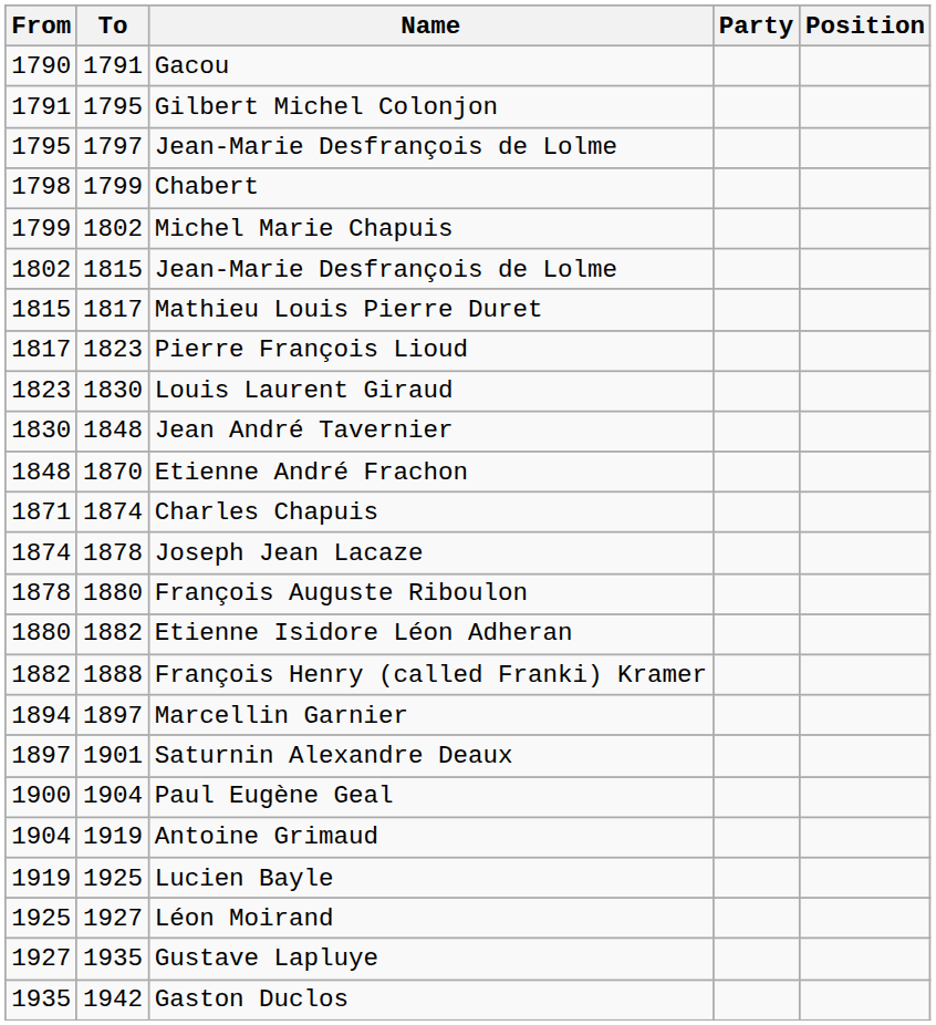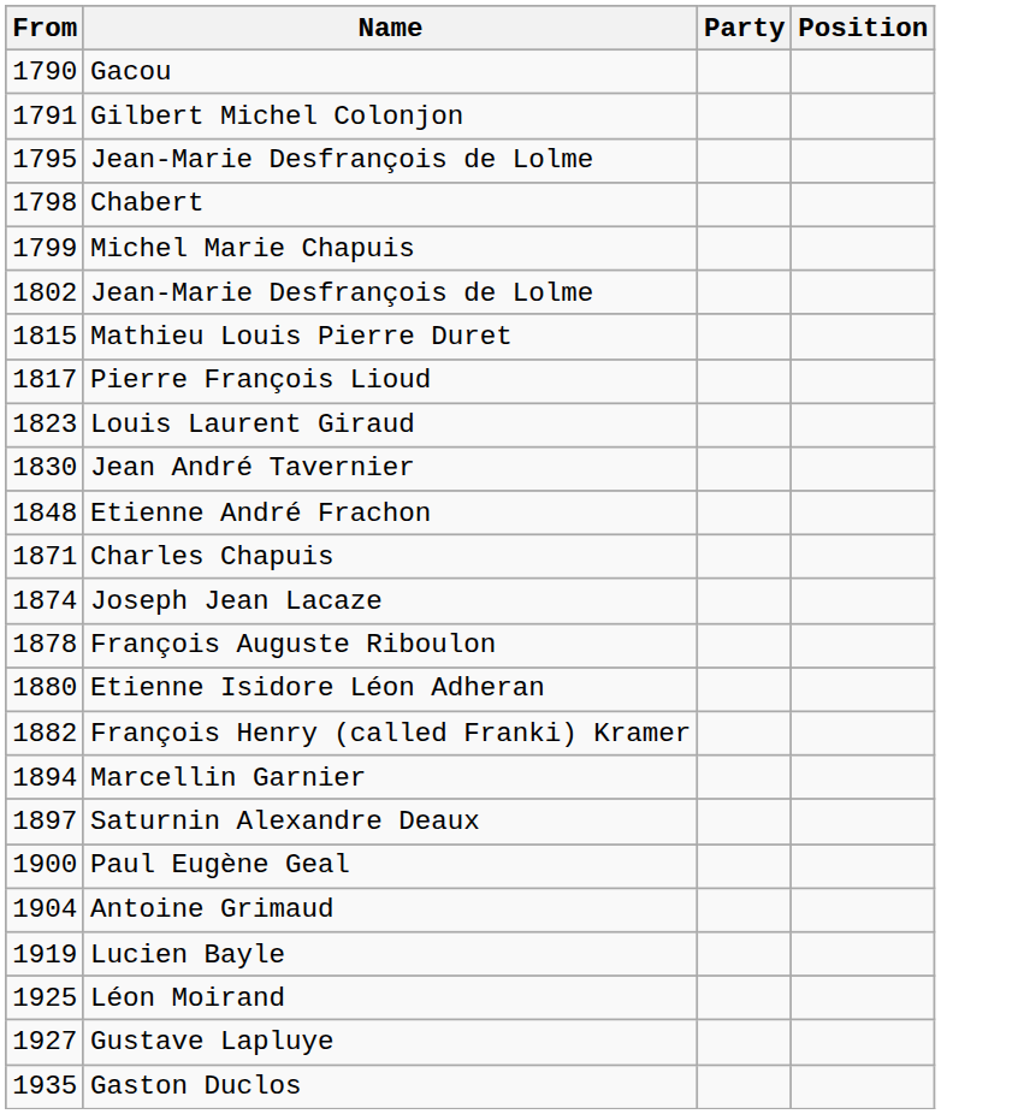 <table class="wikitable">
 <tr>
 <th>From</th>
-<th>To</th>
 <th>Name</th>
 <th>Party</th>
 <th>Position</th>
 </tr>
 <tr>
 <td>1790</td>
-<td>1791</td>
 <td>Gacou</td>
 <td></td>
 <td></td>
 </tr>
 <tr>
 <td>1791</td>
-<td>1795</td>
 <td>Gilbert Michel Colonjon</td>
 <td></td>
 <td></td>
 </tr>
 <tr>
 <td>1795</td>
-<td>1797</td>
 <td>Jean-Marie Desfrançois de Lolme</td>
 <td></td>
 <td></td>
 </tr>
 <tr>
 <td>1798</td>
-<td>1799</td>
 <td>Chabert</td>
 <td></td>
 <td></td>
 </tr>
 <tr>
 <td>1799</td>
-<td>1802</td>
 <td>Michel Marie Chapuis</td>
 <td></td>
 <td></td>
 </tr>
 <tr>
 <td>1802</td>
-<td>1815</td>
 <td>Jean-Marie Desfrançois de Lolme</td>
 <td></td>
 <td></td>
 </tr>
 <tr>
 <td>1815</td>
-<td>1817</td>
 <td>Mathieu Louis Pierre Duret</td>
 <td></td>
 <td></td>
 </tr>
 <tr>
 <td>1817</td>
-<td>1823</td>
 <td>Pierre François Lioud</td>
 <td></td>
 <td></td>
 </tr>
 <tr>
 <td>1823</td>
-<td>1830</td>
 <td>Louis Laurent Giraud</td>
 <td></td>
 <td></td>
 </tr>
 <tr>
 <td>1830</td>
-<td>1848</td>
 <td>Jean André Tavernier</td>
 <td></td>
 <td></td>
 </tr>
 <tr>
 <td>1848</td>
-<td>1870</td>
 <td>Etienne André Frachon</td>
 <td></td>
 <td></td>
 </tr>
 <tr>
 <td>1871</td>
-<td>1874</td>
 <td>Charles Chapuis</td>
 <td></td>
 <td></td>
 </tr>
 <tr>
 <td>1874</td>
-<td>1878</td>
 <td>Joseph Jean Lacaze</td>
 <td></td>
 <td></td>
 </tr>
 <tr>
 <td>1878</td>
-<td>1880</td>
 <td>François Auguste Riboulon</td>
 <td></td>
 <td></td>
 </tr>
 <tr>
 <td>1880</td>
-<td>1882</td>
 <td>Etienne Isidore Léon Adheran</td>
 <td></td>
 <td></td>
 </tr>
 <tr>
 <td>1882</td>
-<td>1888</td>
 <td>François Henry (called Franki) Kramer</td>
 <td></td>
 <td></td>
 </tr>
 <tr>
 <td>1894</td>
-<td>1897</td>
 <td>Marcellin Garnier</td>
 <td></td>
 <td></td>
 </tr>
 <tr>
 <td>1897</td>
-<td>1901</td>
 <td>Saturnin Alexandre Deaux</td>
 <td></td>
 <td></td>
 </tr>
 <tr>
 <td>1900</td>
-<td>1904</td>
 <td>Paul Eugène Geal</td>
 <td></td>
 <td></td>
 </tr>
 <tr>
 <td>1904</td>
-<td>1919</td>
 <td>Antoine Grimaud</td>
 <td></td>
 <td></td>
 </tr>
 <tr>
 <td>1919</td>
-<td>1925</td>
 <td>Lucien Bayle</td>
 <td></td>
 <td></td>
 </tr>
 <tr>
 <td>1925</td>
-<td>1927</td>
 <td>Léon Moirand</td>
 <td></td>
 <td></td>
 </tr>
 <tr>
 <td>1927</td>
-<td>1935</td>
 <td>Gustave Lapluye</td>
 <td></td>
 <td></td>
 </tr>
 <tr>
 <td>1935</td>
-<td>1942</td>
 <td>Gaston Duclos</td>
 <td></td>
 <td></td>
 </tr>
 </table>
